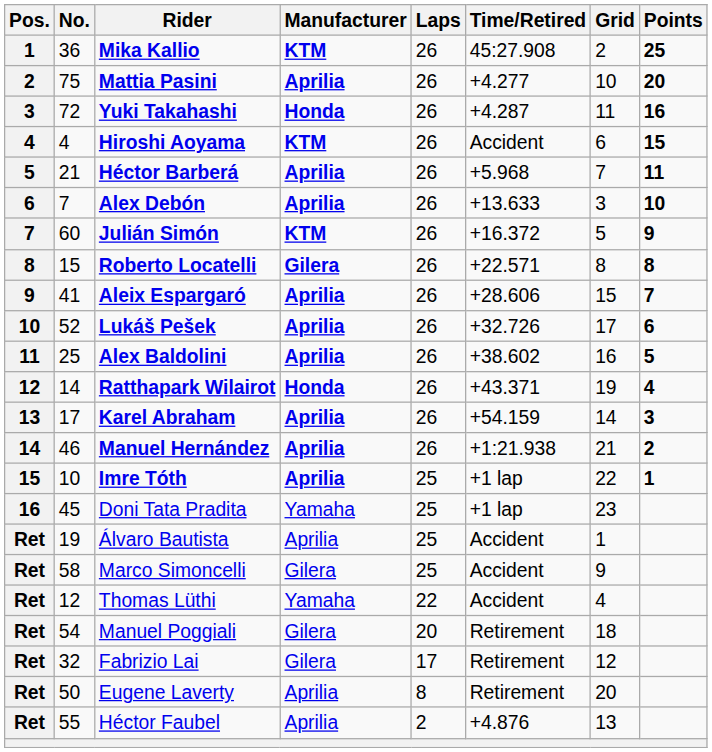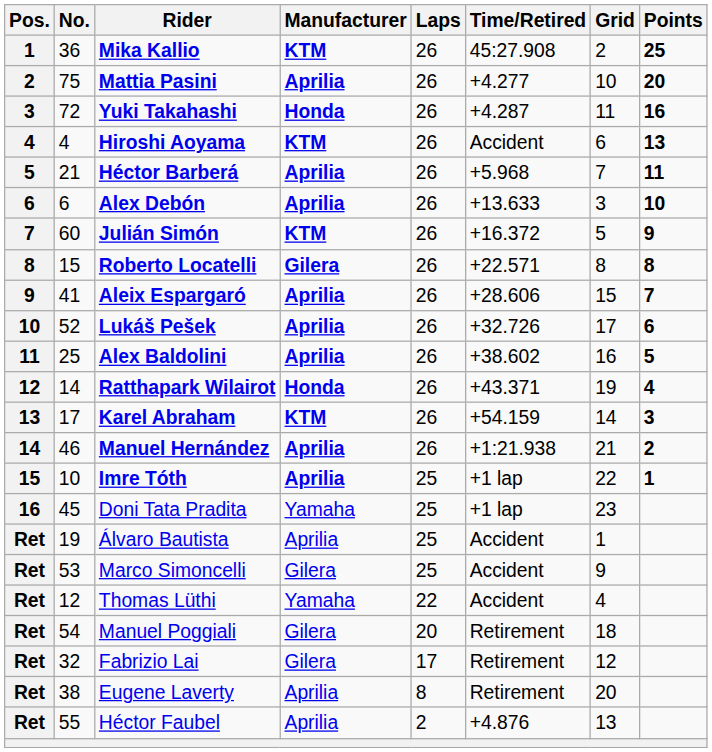 <table class="wikitable" style="font-size: 95%;">
 <tr>
 <th>Pos.</th>
 <th>No.</th>
 <th>Rider</th>
 <th>Manufacturer</th>
 <th>Laps</th>
 <th>Time/Retired</th>
 <th>Grid</th>
 <th>Points</th>
 </tr>
 <tr>
 <th>1</th>
 <td>36</td>
 <td> <strong><a href='#'>Mika Kallio</a></strong></td>
 <td><strong><a href='#'>KTM</a></strong></td>
 <td>26</td>
 <td>45:27.908</td>
 <td>2</td>
 <td><strong>25</strong></td>
 </tr>
 <tr>
 <th>2</th>
 <td>75</td>
 <td> <strong><a href='#'>Mattia Pasini</a></strong></td>
 <td><strong><a href='#'>Aprilia</a></strong></td>
 <td>26</td>
 <td>+4.277</td>
 <td>10</td>
 <td><strong>20</strong></td>
 </tr>
 <tr>
 <th>3</th>
 <td>72</td>
 <td> <strong><a href='#'>Yuki Takahashi</a></strong></td>
 <td><strong><a href='#'>Honda</a></strong></td>
 <td>26</td>
 <td>+4.287</td>
 <td>11</td>
 <td><strong>16</strong></td>
 </tr>
 <tr>
 <th>4</th>
 <td>4</td>
 <td> <strong><a href='#'>Hiroshi Aoyama</a></strong></td>
 <td><strong><a href='#'>KTM</a></strong></td>
 <td>26</td>
 <td>Accident</td>
 <td>6</td>
-<td><strong>15</strong></td>
+<td><strong>13</strong></td>
 </tr>
 <tr>
 <th>5</th>
 <td>21</td>
 <td> <strong><a href='#'>Héctor Barberá</a></strong></td>
 <td><strong><a href='#'>Aprilia</a></strong></td>
 <td>26</td>
 <td>+5.968</td>
 <td>7</td>
 <td><strong>11</strong></td>
 </tr>
 <tr>
 <th>6</th>
-<td>7</td>
+<td>6</td>
 <td> <strong><a href='#'>Alex Debón</a></strong></td>
 <td><strong><a href='#'>Aprilia</a></strong></td>
 <td>26</td>
 <td>+13.633</td>
 <td>3</td>
 <td><strong>10</strong></td>
 </tr>
 <tr>
 <th>7</th>
 <td>60</td>
 <td> <strong><a href='#'>Julián Simón</a></strong></td>
 <td><strong><a href='#'>KTM</a></strong></td>
 <td>26</td>
 <td>+16.372</td>
 <td>5</td>
 <td><strong>9</strong></td>
 </tr>
 <tr>
 <th>8</th>
 <td>15</td>
 <td> <strong><a href='#'>Roberto Locatelli</a></strong></td>
 <td><strong><a href='#'>Gilera</a></strong></td>
 <td>26</td>
 <td>+22.571</td>
 <td>8</td>
 <td><strong>8</strong></td>
 </tr>
 <tr>
 <th>9</th>
 <td>41</td>
 <td> <strong><a href='#'>Aleix Espargaró</a></strong></td>
 <td><strong><a href='#'>Aprilia</a></strong></td>
 <td>26</td>
 <td>+28.606</td>
 <td>15</td>
 <td><strong>7</strong></td>
 </tr>
 <tr>
 <th>10</th>
 <td>52</td>
 <td> <strong><a href='#'>Lukáš Pešek</a></strong></td>
 <td><strong><a href='#'>Aprilia</a></strong></td>
 <td>26</td>
 <td>+32.726</td>
 <td>17</td>
 <td><strong>6</strong></td>
 </tr>
 <tr>
 <th>11</th>
 <td>25</td>
 <td> <strong><a href='#'>Alex Baldolini</a></strong></td>
 <td><strong><a href='#'>Aprilia</a></strong></td>
 <td>26</td>
 <td>+38.602</td>
 <td>16</td>
 <td><strong>5</strong></td>
 </tr>
 <tr>
 <th>12</th>
 <td>14</td>
 <td> <strong><a href='#'>Ratthapark Wilairot</a></strong></td>
 <td><strong><a href='#'>Honda</a></strong></td>
 <td>26</td>
 <td>+43.371</td>
 <td>19</td>
 <td><strong>4</strong></td>
 </tr>
 <tr>
 <th>13</th>
 <td>17</td>
 <td> <strong><a href='#'>Karel Abraham</a></strong></td>
-<td><strong><a href='#'>Aprilia</a></strong></td>
+<td><strong><a href='#'>KTM</a></strong></td>
 <td>26</td>
 <td>+54.159</td>
 <td>14</td>
 <td><strong>3</strong></td>
 </tr>
 <tr>
 <th>14</th>
 <td>46</td>
 <td> <strong><a href='#'>Manuel Hernández</a></strong></td>
 <td><strong><a href='#'>Aprilia</a></strong></td>
 <td>26</td>
 <td>+1:21.938</td>
 <td>21</td>
 <td><strong>2</strong></td>
 </tr>
 <tr>
 <th>15</th>
 <td>10</td>
 <td> <strong><a href='#'>Imre Tóth</a></strong></td>
 <td><strong><a href='#'>Aprilia</a></strong></td>
 <td>25</td>
 <td>+1 lap</td>
 <td>22</td>
 <td><strong>1</strong></td>
 </tr>
 <tr>
 <th>16</th>
 <td>45</td>
 <td> <a href='#'>Doni Tata Pradita</a></td>
 <td><a href='#'>Yamaha</a></td>
 <td>25</td>
 <td>+1 lap</td>
 <td>23</td>
 <td></td>
 </tr>
 <tr>
 <th>Ret</th>
 <td>19</td>
 <td> <a href='#'>Álvaro Bautista</a></td>
 <td><a href='#'>Aprilia</a></td>
 <td>25</td>
 <td>Accident</td>
 <td>1</td>
 <td></td>
 </tr>
 <tr>
 <th>Ret</th>
-<td>58</td>
+<td>53</td>
 <td> <a href='#'>Marco Simoncelli</a></td>
 <td><a href='#'>Gilera</a></td>
 <td>25</td>
 <td>Accident</td>
 <td>9</td>
 <td></td>
 </tr>
 <tr>
 <th>Ret</th>
 <td>12</td>
 <td> <a href='#'>Thomas Lüthi</a></td>
 <td><a href='#'>Yamaha</a></td>
 <td>22</td>
 <td>Accident</td>
 <td>4</td>
 <td></td>
 </tr>
 <tr>
 <th>Ret</th>
 <td>54</td>
 <td> <a href='#'>Manuel Poggiali</a></td>
 <td><a href='#'>Gilera</a></td>
 <td>20</td>
 <td>Retirement</td>
 <td>18</td>
 <td></td>
 </tr>
 <tr>
 <th>Ret</th>
 <td>32</td>
 <td> <a href='#'>Fabrizio Lai</a></td>
 <td><a href='#'>Gilera</a></td>
 <td>17</td>
 <td>Retirement</td>
 <td>12</td>
 <td></td>
 </tr>
 <tr>
 <th>Ret</th>
-<td>50</td>
+<td>38</td>
 <td> <a href='#'>Eugene Laverty</a></td>
 <td><a href='#'>Aprilia</a></td>
 <td>8</td>
 <td>Retirement</td>
 <td>20</td>
 <td></td>
 </tr>
 <tr>
 <th>Ret</th>
 <td>55</td>
 <td> <a href='#'>Héctor Faubel</a></td>
 <td><a href='#'>Aprilia</a></td>
 <td>2</td>
 <td>+4.876</td>
 <td>13</td>
 <td></td>
 </tr>
 <tr>
 <th colspan=8></th>
 </tr>
 </table>
